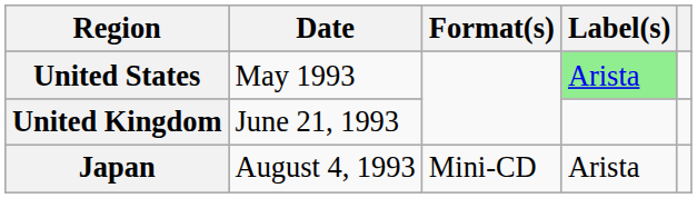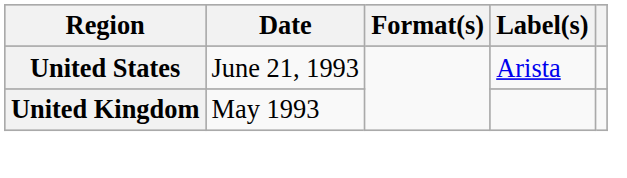 <table class="wikitable plainrowheaders">
 <tr>
 <th scope="col">Region</th>
 <th scope="col">Date</th>
 <th scope="col">Format(s)</th>
 <th scope="col">Label(s)</th>
 <th scope="col"></th>
 </tr>
 <tr>
 <th scope="row">United States</th>
-<td>May 1993</td>
+<td>June 21, 1993</td>
 <td rowspan="2"></td>
-<td style="background: lightgreen;"><a href='#'>Arista</a></td>
+<td><a href='#'>Arista</a></td>
 <td></td>
 </tr>
 <tr>
 <th scope="row">United Kingdom</th>
-<td>June 21, 1993</td>
+<td>May 1993</td>
 <td></td>
 <td></td>
 </tr>
-<tr>
-<th scope="row">Japan</th>
-<td>August 4, 1993</td>
-<td>Mini-CD</td>
-<td>Arista</td>
-<td></td>
-</tr>
 </table>
